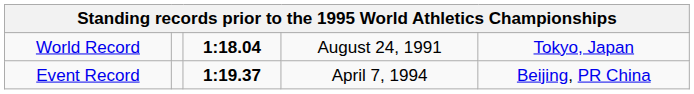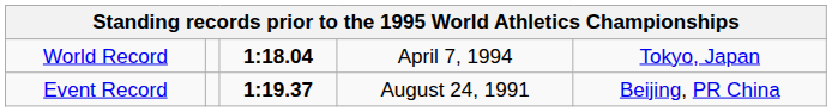 <table class="wikitable" style=" text-align:center; font-size:110%;" width="80%">
 <tr>
 <th colspan="5">Standing records prior to the 1995 World Athletics Championships</th>
 </tr>
 <tr>
 <td><a href='#'>World Record</a></td>
 <td></td>
 <td><strong>1:18.04</strong></td>
-<td>August 24, 1991</td>
+<td>April 7, 1994</td>
 <td> <a href='#'>Tokyo, Japan</a></td>
 </tr>
 <tr>
 <td><a href='#'>Event Record</a></td>
 <td></td>
 <td><strong>1:19.37</strong></td>
-<td>April 7, 1994</td>
+<td>August 24, 1991</td>
 <td> <a href='#'>Beijing</a>, <a href='#'>PR China</a></td>
 </tr>
 </table>
